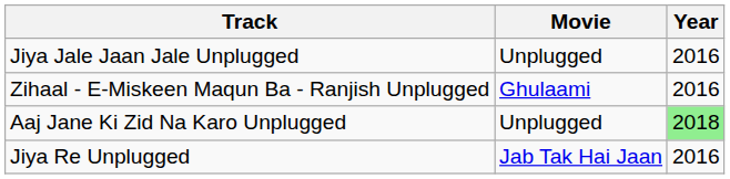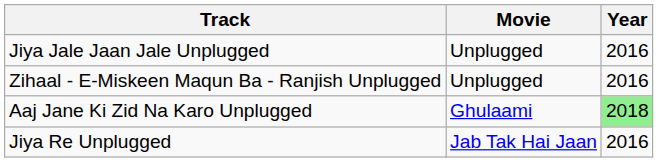 <table class="wikitable sortable">
 <tr>
 <th>Track</th>
 <th>Movie</th>
 <th>Year</th>
 </tr>
 <tr>
 <td>Jiya Jale Jaan Jale Unplugged</td>
 <td>Unplugged</td>
 <td>2016</td>
 </tr>
 <tr>
 <td>Zihaal - E-Miskeen Maqun Ba - Ranjish Unplugged</td>
-<td><a href='#'>Ghulaami</a></td>
+<td>Unplugged</td>
 <td>2016</td>
 </tr>
 <tr>
 <td>Aaj Jane Ki Zid Na Karo Unplugged</td>
-<td>Unplugged</td>
+<td><a href='#'>Ghulaami</a></td>
 <td style="background: lightgreen;">2018</td>
 </tr>
 <tr>
 <td>Jiya Re Unplugged</td>
 <td><a href='#'>Jab Tak Hai Jaan</a></td>
 <td>2016</td>
 </tr>
 </table>
